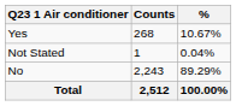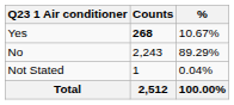 <table class="wikitable sortable">
 <tr>
 <th>Q23 1 Air conditioner</th>
 <th>Counts</th>
 <th>%</th>
 </tr>
 <tr>
 <td>Yes</td>
-<td>268</td>
+<td><strong>268</strong></td>
 <td>10.67%</td>
+</tr>
+<tr>
+<td>No</td>
+<td>2,243</td>
+<td>89.29%</td>
 </tr>
 <tr>
 <td>Not Stated</td>
 <td>1</td>
 <td>0.04%</td>
 </tr>
 <tr>
-<td>No</td>
-<td>2,243</td>
-<td>89.29%</td>
-</tr>
-<tr>
 <th>Total</th>
 <th>2,512</th>
 <th>100.00%</th>
 </tr>
 </table>
